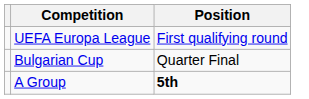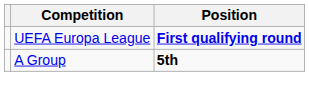 <table class="wikitable">
 <tr>
 <th></th>
 <th>Competition</th>
 <th>Position</th>
 </tr>
 <tr>
 <td></td>
 <td><a href='#'>UEFA Europa League</a></td>
-<td><a href='#'>First qualifying round</a></td>
-</tr>
-<tr>
-<td></td>
-<td><a href='#'>Bulgarian Cup</a></td>
-<td>Quarter Final</td>
+<td><strong><a href='#'>First qualifying round</a></strong></td>
 </tr>
 <tr>
 <td></td>
 <td><a href='#'>A Group</a></td>
 <td><strong>5th</strong></td>
 </tr>
 </table>
